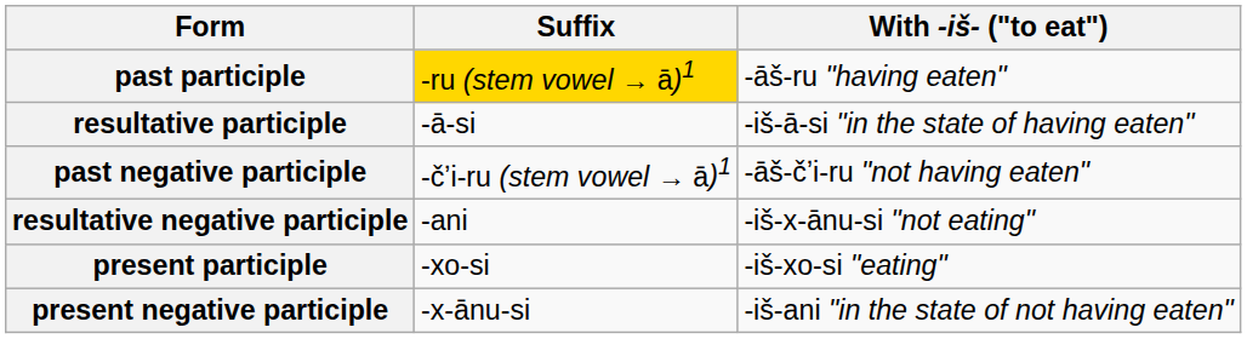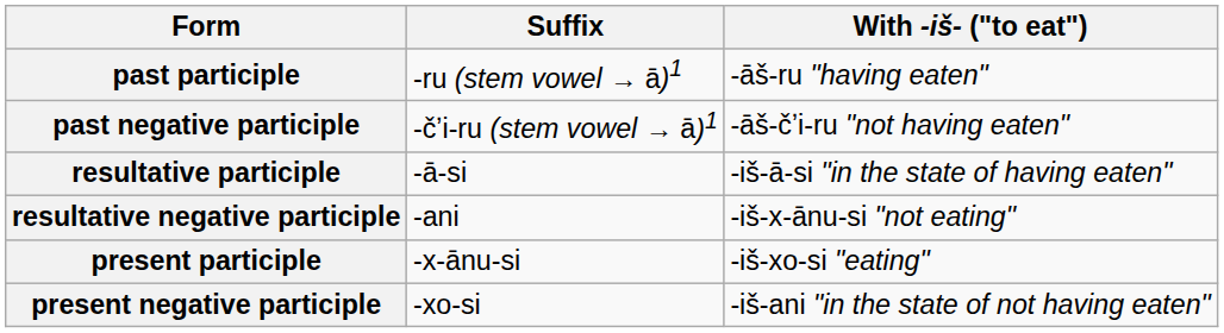 <table class="wikitable">
 <tr>
 <th>Form</th>
 <th>Suffix</th>
 <th>With <em>-iš-</em> ("to eat")</th>
 </tr>
 <tr>
 <th>past participle</th>
-<td style="background: gold;">-ru <em>(stem vowel → </em>ā<em>)<sup>1</sup></em></td>
+<td>-ru <em>(stem vowel → </em>ā<em>)<sup>1</sup></em></td>
 <td>-āš-ru <em>"having eaten"</em></td>
+</tr>
+<tr>
+<th>past negative participle</th>
+<td>-čʼi-ru <em>(stem vowel → </em>ā<em>)<sup>1</sup></em></td>
+<td>-āš-čʼi-ru <em>"not having eaten"</em></td>
 </tr>
 <tr>
 <th>resultative participle</th>
 <td>-ā-si</td>
 <td>-iš-ā-si <em>"in the state of having eaten"</em></td>
-</tr>
-<tr>
-<th>past negative participle</th>
-<td>-čʼi-ru <em>(stem vowel → </em>ā<em>)<sup>1</sup></em></td>
-<td>-āš-čʼi-ru <em>"not having eaten"</em></td>
 </tr>
 <tr>
 <th>resultative negative participle</th>
 <td>-ani</td>
 <td>-iš-x-ānu-si <em>"not eating"</em></td>
 </tr>
 <tr>
 <th>present participle</th>
-<td>-xo-si</td>
+<td>-x-ānu-si</td>
 <td>-iš-xo-si <em>"eating"</em></td>
 </tr>
 <tr>
 <th>present negative participle</th>
-<td>-x-ānu-si</td>
+<td>-xo-si</td>
 <td>-iš-ani <em>"in the state of not having eaten"</em></td>
 </tr>
 </table>
